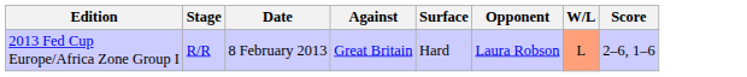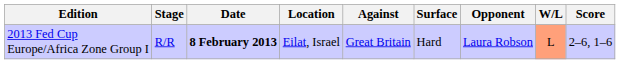 <table class=wikitable style=font-size:97%>
 <tr>
 <th>Edition</th>
 <th>Stage</th>
 <th>Date</th>
+<th>Location</th>
 <th>Against</th>
 <th>Surface</th>
 <th>Opponent</th>
 <th>W/L</th>
 <th>Score</th>
 </tr>
 <tr style="background:#ccf;">
 <td><a href='#'>2013 Fed Cup</a> <br> Europe/Africa Zone Group I</td>
 <td><a href='#'>R/R</a></td>
-<td>8 February 2013</td>
+<td><strong>8 February 2013</strong></td>
+<td><a href='#'>Eilat</a>, Israel</td>
 <td> <a href='#'>Great Britain</a></td>
 <td>Hard</td>
 <td> <a href='#'>Laura Robson</a></td>
 <td style="text-align:center; background:#ffa07a;">L</td>
 <td>2–6, 1–6</td>
 </tr>
 </table>
